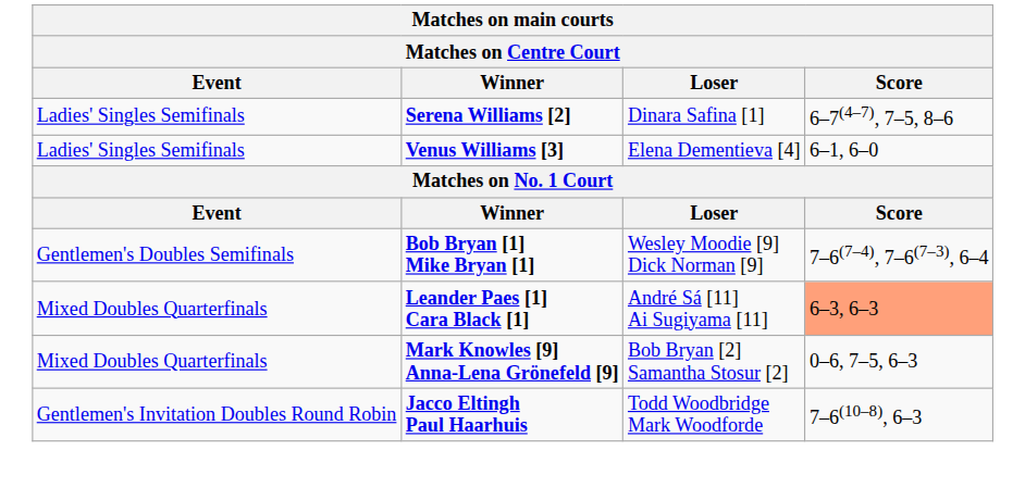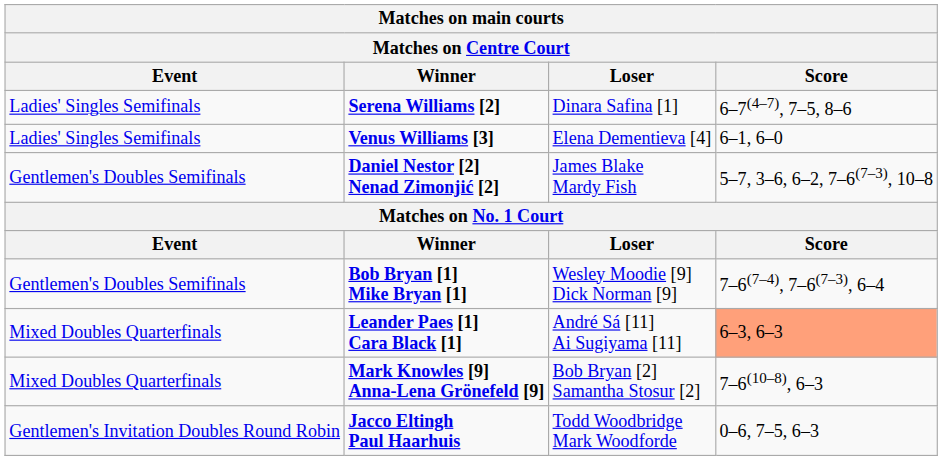 <table class="wikitable collapsible uncollapsed" style="margin:auto;">
 <tr>
 <th colspan="4" style="white-space:nowrap;">Matches on main courts</th>
 </tr>
 <tr>
 <th colspan="4">Matches on <a href='#'>Centre Court</a></th>
 </tr>
 <tr>
 <th>Event</th>
 <th>Winner</th>
 <th>Loser</th>
 <th>Score</th>
 </tr>
 <tr>
 <td><a href='#'>Ladies' Singles Semifinals</a></td>
 <td> <strong><a href='#'>Serena Williams</a> [2]</strong></td>
 <td> <a href='#'>Dinara Safina</a> [1]</td>
 <td>6–7<sup>(4–7)</sup>, 7–5, 8–6</td>
 </tr>
 <tr>
 <td><a href='#'>Ladies' Singles Semifinals</a></td>
 <td> <strong><a href='#'>Venus Williams</a> [3]</strong></td>
 <td> <a href='#'>Elena Dementieva</a> [4]</td>
 <td>6–1, 6–0</td>
 </tr>
 <tr>
+<td><a href='#'>Gentlemen's Doubles Semifinals</a></td>
+<td> <strong><a href='#'>Daniel Nestor</a> [2]</strong><br> <strong><a href='#'>Nenad Zimonjić</a> [2]</strong></td>
+<td> <a href='#'>James Blake</a><br> <a href='#'>Mardy Fish</a></td>
+<td>5–7, 3–6, 6–2, 7–6<sup>(7–3)</sup>, 10–8</td>
+</tr>
+<tr>
 <th colspan="4">Matches on <a href='#'>No. 1 Court</a></th>
 </tr>
 <tr>
 <th>Event</th>
 <th>Winner</th>
 <th>Loser</th>
 <th>Score</th>
 </tr>
 <tr>
 <td><a href='#'>Gentlemen's Doubles Semifinals</a></td>
 <td> <strong><a href='#'>Bob Bryan</a> [1]</strong><br> <strong><a href='#'>Mike Bryan</a> [1]</strong></td>
 <td> <a href='#'>Wesley Moodie</a> [9]<br> <a href='#'>Dick Norman</a> [9]</td>
 <td>7–6<sup>(7–4)</sup>, 7–6<sup>(7–3)</sup>, 6–4</td>
 </tr>
 <tr>
 <td><a href='#'>Mixed Doubles Quarterfinals</a></td>
 <td> <strong><a href='#'>Leander Paes</a> [1]</strong><br> <strong><a href='#'>Cara Black</a> [1]</strong></td>
 <td> <a href='#'>André Sá</a> [11]<br> <a href='#'>Ai Sugiyama</a> [11]</td>
 <td style="background: lightsalmon;">6–3, 6–3</td>
 </tr>
 <tr>
 <td><a href='#'>Mixed Doubles Quarterfinals</a></td>
 <td> <strong><a href='#'>Mark Knowles</a> [9]</strong><br> <strong><a href='#'>Anna-Lena Grönefeld</a> [9]</strong></td>
 <td> <a href='#'>Bob Bryan</a> [2]<br> <a href='#'>Samantha Stosur</a> [2]</td>
-<td>0–6, 7–5, 6–3</td>
+<td>7–6<sup>(10–8)</sup>, 6–3</td>
 </tr>
 <tr>
 <td><a href='#'>Gentlemen's Invitation Doubles Round Robin</a></td>
 <td> <strong><a href='#'>Jacco Eltingh</a></strong><br> <strong><a href='#'>Paul Haarhuis</a></strong></td>
 <td> <a href='#'>Todd Woodbridge</a><br> <a href='#'>Mark Woodforde</a></td>
-<td>7–6<sup>(10–8)</sup>, 6–3</td>
+<td>0–6, 7–5, 6–3</td>
 </tr>
 </table>
